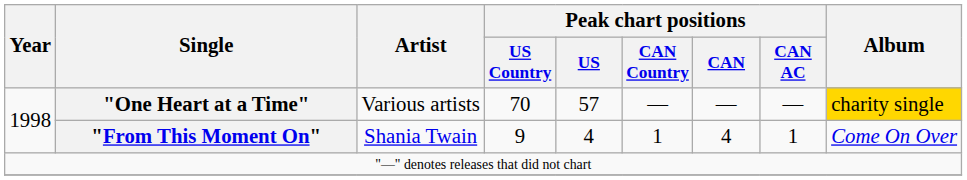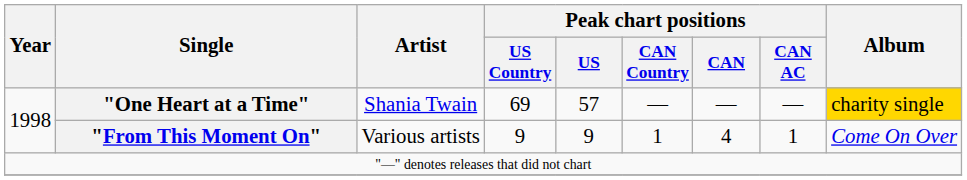 <table class="wikitable plainrowheaders" style="text-align:center;">
 <tr>
 <th rowspan="2">Year</th>
 <th rowspan="2" style="width:14em;">Single</th>
 <th rowspan="2">Artist</th>
 <th colspan="5">Peak chart positions</th>
 <th rowspan="2">Album</th>
 </tr>
 <tr style="font-size:smaller;">
 <th width="45"><a href='#'>US Country</a></th>
 <th width="45"><a href='#'>US</a></th>
 <th width="45"><a href='#'>CAN Country</a></th>
 <th width="45"><a href='#'>CAN</a></th>
 <th width="45"><a href='#'>CAN AC</a></th>
 </tr>
 <tr>
 <td rowspan="2">1998</td>
 <th scope="row">"One Heart at a Time"</th>
-<td>Various artists</td>
-<td>70</td>
+<td><a href='#'>Shania Twain</a></td>
+<td>69</td>
 <td>57</td>
 <td>—</td>
 <td>—</td>
 <td>—</td>
 <td align="left" style="background: gold;">charity single</td>
 </tr>
 <tr>
 <th scope="row">"<a href='#'>From This Moment On</a>"</th>
-<td><a href='#'>Shania Twain</a></td>
+<td>Various artists</td>
 <td>9</td>
-<td>4</td>
+<td>9</td>
 <td>1</td>
 <td>4</td>
 <td>1</td>
 <td align="left"><em><a href='#'>Come On Over</a></em></td>
 </tr>
 <tr>
 <td colspan="9" style="font-size:8pt">"—" denotes releases that did not chart</td>
 </tr>
 <tr>
 </tr>
 </table>
